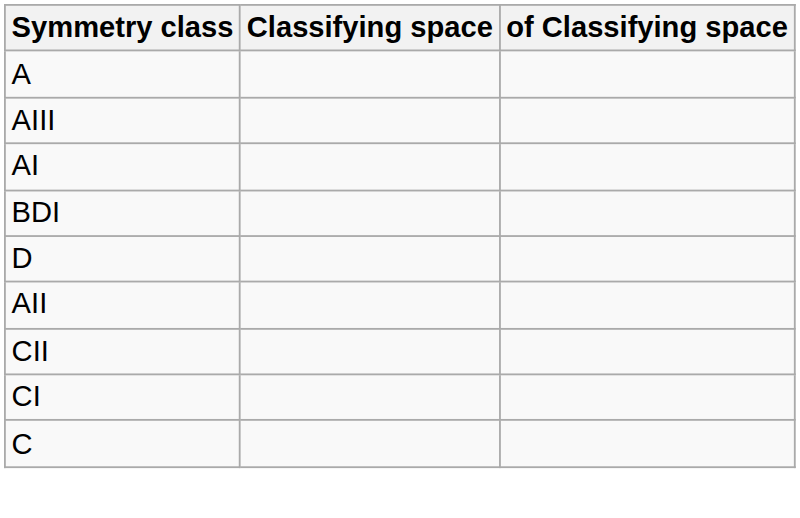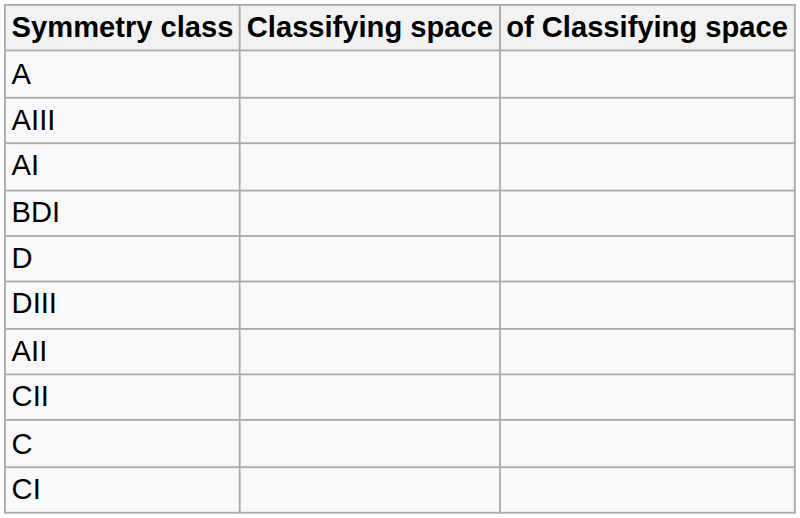 <table class="wikitable">
 <tr>
 <th>Symmetry class</th>
 <th>Classifying space</th>
 <th>of Classifying space</th>
 </tr>
 <tr>
 <td>A</td>
 <td></td>
 <td></td>
 </tr>
 <tr>
 <td>AIII</td>
 <td></td>
 <td></td>
 </tr>
 <tr>
 <td>AI</td>
 <td></td>
 <td></td>
 </tr>
 <tr>
 <td>BDI</td>
 <td></td>
 <td></td>
 </tr>
 <tr>
 <td>D</td>
 <td></td>
 <td></td>
 </tr>
 <tr>
+<td>DIII</td>
+<td></td>
+<td></td>
+</tr>
+<tr>
 <td>AII</td>
 <td></td>
 <td></td>
 </tr>
 <tr>
 <td>CII</td>
 <td></td>
 <td></td>
 </tr>
 <tr>
+<td>C</td>
+<td></td>
+<td></td>
+</tr>
+<tr>
 <td>CI</td>
 <td></td>
 <td></td>
 </tr>
-<tr>
-<td>C</td>
-<td></td>
-<td></td>
-</tr>
 </table>
